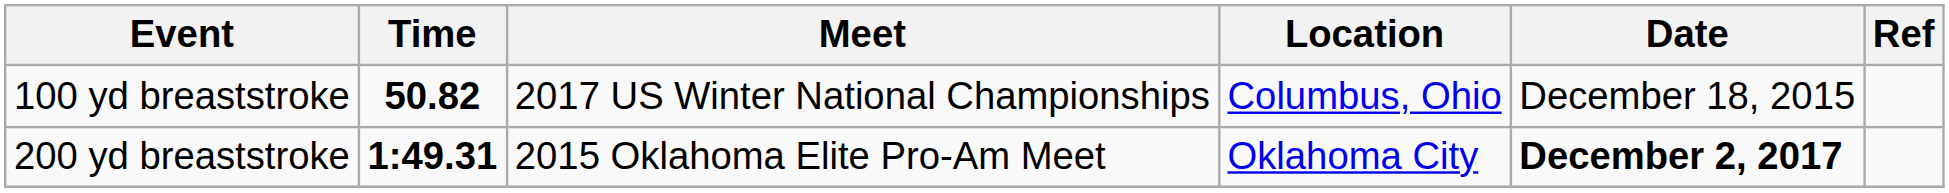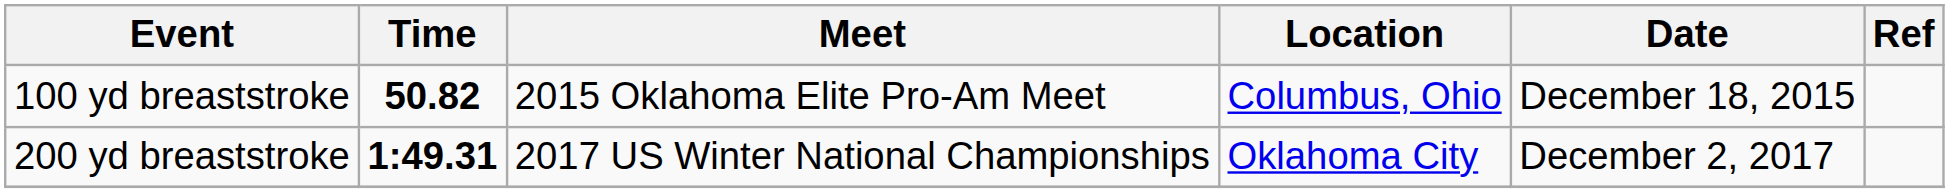 <table class="wikitable">
 <tr>
 <th>Event</th>
 <th>Time</th>
 <th>Meet</th>
 <th>Location</th>
 <th>Date</th>
 <th>Ref</th>
 </tr>
 <tr>
 <td>100 yd breaststroke</td>
 <td style="text-align:center;"><strong>50.82</strong></td>
-<td>2017 US Winter National Championships</td>
+<td>2015 Oklahoma Elite Pro-Am Meet</td>
 <td><a href='#'>Columbus, Ohio</a></td>
 <td>December 18, 2015</td>
 <td style="text-align:center;"></td>
 </tr>
 <tr>
 <td>200 yd breaststroke</td>
 <td style="text-align:center;"><strong>1:49.31</strong></td>
-<td>2015 Oklahoma Elite Pro-Am Meet</td>
+<td>2017 US Winter National Championships</td>
 <td><a href='#'>Oklahoma City</a></td>
-<td><strong>December 2, 2017</strong></td>
+<td>December 2, 2017</td>
 <td style="text-align:center;"></td>
 </tr>
 <tr>
 </tr>
 </table>
